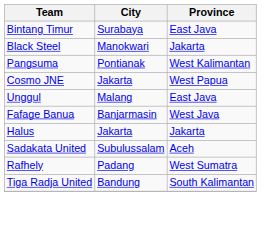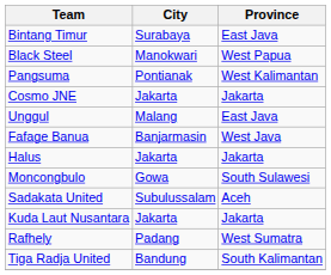 <table class="wikitable sortable" style="text-align:left;">
 <tr>
 <th>Team</th>
 <th>City</th>
 <th>Province</th>
 </tr>
 <tr>
 <td><a href='#'>Bintang Timur</a></td>
 <td><a href='#'>Surabaya</a></td>
 <td><a href='#'>East Java</a></td>
 </tr>
 <tr>
 <td><a href='#'>Black Steel</a></td>
 <td><a href='#'>Manokwari</a></td>
-<td><a href='#'>Jakarta</a></td>
+<td><a href='#'>West Papua</a></td>
 </tr>
 <tr>
 <td><a href='#'>Pangsuma</a></td>
 <td><a href='#'>Pontianak</a></td>
 <td><a href='#'>West Kalimantan</a></td>
 </tr>
 <tr>
 <td><a href='#'>Cosmo JNE</a></td>
 <td><a href='#'>Jakarta</a></td>
-<td><a href='#'>West Papua</a></td>
+<td><a href='#'>Jakarta</a></td>
 </tr>
 <tr>
 <td><a href='#'>Unggul</a></td>
 <td><a href='#'>Malang</a></td>
 <td><a href='#'>East Java</a></td>
 </tr>
 <tr>
 <td><a href='#'>Fafage Banua</a></td>
 <td><a href='#'>Banjarmasin</a></td>
 <td><a href='#'>West Java</a></td>
 </tr>
 <tr>
 <td><a href='#'>Halus</a></td>
 <td><a href='#'>Jakarta</a></td>
 <td><a href='#'>Jakarta</a></td>
 </tr>
 <tr>
+<td><a href='#'>Moncongbulo</a></td>
+<td><a href='#'>Gowa</a></td>
+<td><a href='#'>South Sulawesi</a></td>
+</tr>
+<tr>
 <td><a href='#'>Sadakata United</a></td>
 <td><a href='#'>Subulussalam</a></td>
 <td><a href='#'>Aceh</a></td>
+</tr>
+<tr>
+<td><a href='#'>Kuda Laut Nusantara</a></td>
+<td><a href='#'>Jakarta</a></td>
+<td><a href='#'>Jakarta</a></td>
 </tr>
 <tr>
 <td><a href='#'>Rafhely</a></td>
 <td><a href='#'>Padang</a></td>
 <td><a href='#'>West Sumatra</a></td>
 </tr>
 <tr>
 <td><a href='#'>Tiga Radja United</a></td>
 <td><a href='#'>Bandung</a></td>
 <td><a href='#'>South Kalimantan</a></td>
 </tr>
 <tr>
 </tr>
 </table>
